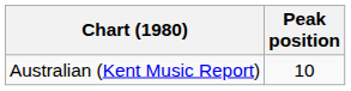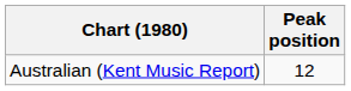 <table class="wikitable">
 <tr>
 <th>Chart (1980)</th>
 <th>Peak<br>position</th>
 </tr>
 <tr>
 <td>Australian (<a href='#'>Kent Music Report</a>)</td>
-<td align="center">10</td>
+<td align="center">12</td>
 </tr>
 </table>
